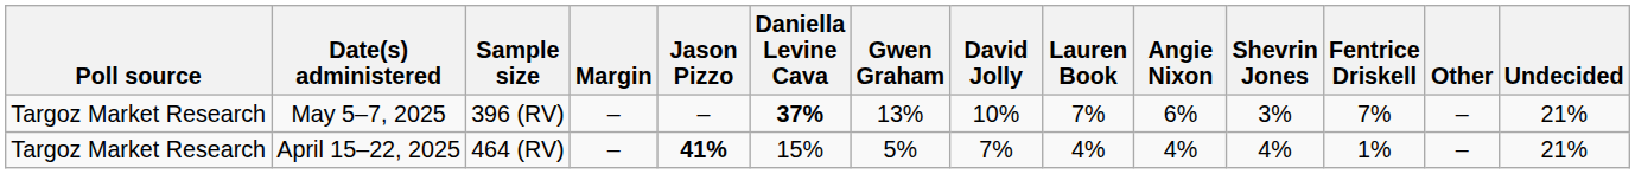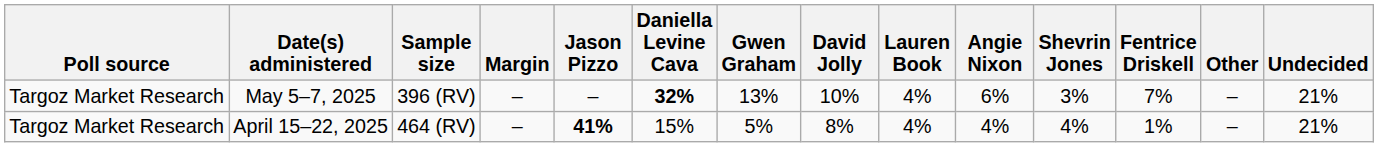 <table class="wikitable" style="font-size:90%;text-align:center;">
 <tr valign=bottom>
 <th>Poll source</th>
 <th>Date(s)<br>administered</th>
 <th>Sample<br>size</th>
 <th>Margin<br></th>
 <th style="width:50px;">Jason<br>Pizzo</th>
 <th style="width:50px;">Daniella Levine<br>Cava</th>
 <th style="width:50px;">Gwen<br>Graham</th>
 <th style="width:50px;">David<br>Jolly</th>
 <th style="width:50px;">Lauren<br>Book</th>
 <th style="width:50px;">Angie<br>Nixon</th>
 <th style="width:50px;">Shevrin<br>Jones</th>
 <th style="width:50px;">Fentrice<br>Driskell</th>
 <th>Other</th>
 <th>Undecided</th>
 </tr>
 <tr>
 <td style="text-align:left;">Targoz Market Research</td>
 <td>May 5–7, 2025</td>
 <td>396 (RV)</td>
 <td>–</td>
 <td>–</td>
-<td><strong>37%</strong></td>
+<td><strong>32%</strong></td>
 <td>13%</td>
 <td>10%</td>
-<td>7%</td>
+<td>4%</td>
 <td>6%</td>
 <td>3%</td>
 <td>7%</td>
 <td>–</td>
 <td>21%</td>
 </tr>
 <tr>
 <td style="text-align:left;">Targoz Market Research</td>
 <td>April 15–22, 2025</td>
 <td>464 (RV)</td>
 <td>–</td>
 <td><strong>41%</strong></td>
 <td>15%</td>
 <td>5%</td>
-<td>7%</td>
+<td>8%</td>
 <td>4%</td>
 <td>4%</td>
 <td>4%</td>
 <td>1%</td>
 <td>–</td>
 <td>21%</td>
 </tr>
 </table>
